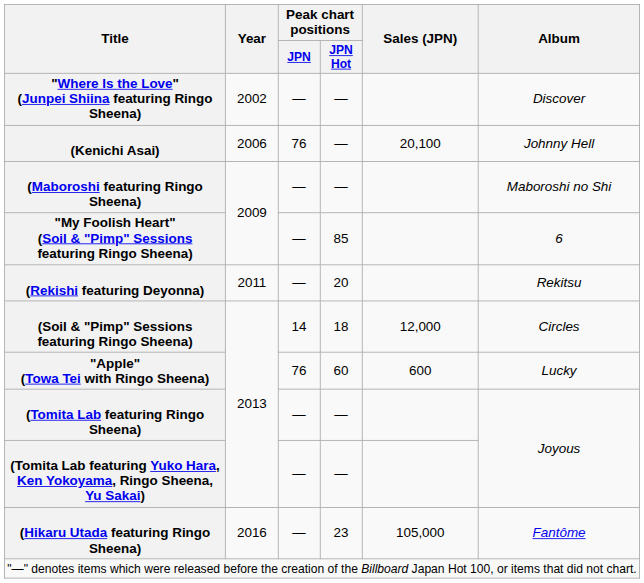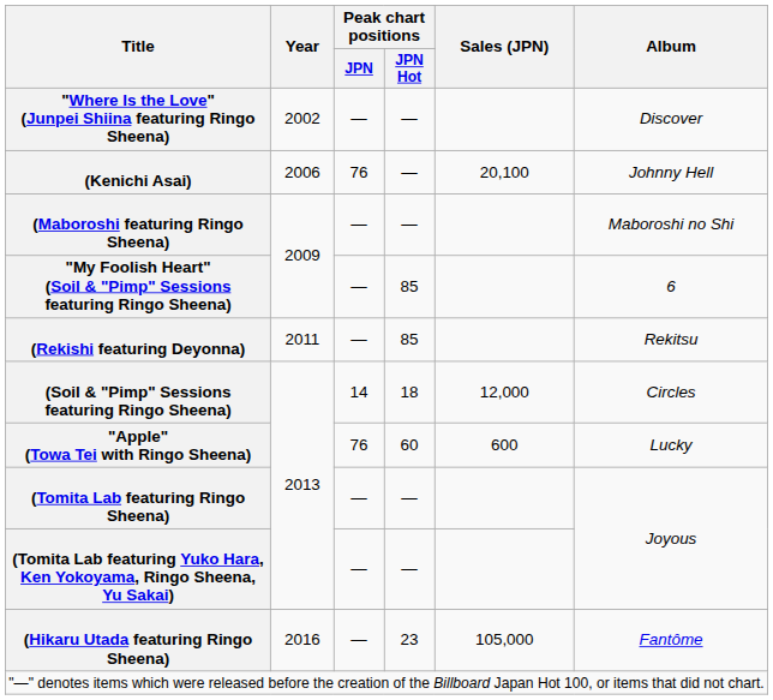 <table class="wikitable plainrowheaders" style="text-align:center;">
 <tr>
 <th scope="col" rowspan="2" style="width:16em;">Title</th>
 <th scope="col" rowspan="2">Year</th>
 <th scope="col" colspan="2">Peak chart positions</th>
 <th scope="col" rowspan="2">Sales (JPN)</th>
 <th scope="col" rowspan="2">Album</th>
 </tr>
 <tr>
 <th scope="col" style="width:3em;font-size:90%;"><a href='#'>JPN</a><br></th>
 <th scope="col" style="width:3em;font-size:90%;"><a href='#'>JPN Hot</a><br></th>
 </tr>
 <tr>
 <th scope="row">"<a href='#'>Where Is the Love</a>"<br><span>(<a href='#'>Junpei Shiina</a> featuring Ringo Sheena)</span></th>
 <td>2002</td>
 <td>—</td>
 <td>—</td>
 <td></td>
 <td><em>Discover</em></td>
 </tr>
 <tr>
 <th scope="row"><br><span>(Kenichi Asai)</span></th>
 <td>2006</td>
 <td>76</td>
 <td>—</td>
 <td>20,100</td>
 <td><em>Johnny Hell</em></td>
 </tr>
 <tr>
 <th scope="row"><br><span>(<a href='#'>Maboroshi</a> featuring Ringo Sheena)</span></th>
 <td rowspan="2">2009</td>
 <td>—</td>
 <td>—</td>
 <td></td>
 <td><em>Maboroshi no Shi</em></td>
 </tr>
 <tr>
 <th scope="row">"My Foolish Heart"<br><span>(<a href='#'>Soil & "Pimp" Sessions</a> featuring Ringo Sheena)</span></th>
 <td>—</td>
 <td>85</td>
 <td></td>
 <td><em>6</em></td>
 </tr>
 <tr>
 <th scope="row"><br><span>(<a href='#'>Rekishi</a> featuring Deyonna)</span></th>
 <td>2011</td>
 <td>—</td>
-<td>20</td>
+<td>85</td>
 <td></td>
 <td><em>Rekitsu</em></td>
 </tr>
 <tr>
 <th scope="row"><br><span>(Soil & "Pimp" Sessions featuring Ringo Sheena)</span></th>
 <td rowspan="4">2013</td>
 <td>14</td>
 <td>18</td>
 <td>12,000</td>
 <td><em>Circles</em></td>
 </tr>
 <tr>
 <th scope="row">"Apple"<br><span>(<a href='#'>Towa Tei</a> with Ringo Sheena)</span></th>
 <td>76</td>
 <td>60</td>
 <td>600</td>
 <td><em>Lucky</em></td>
 </tr>
 <tr>
 <th scope="row"><br><span>(<a href='#'>Tomita Lab</a> featuring Ringo Sheena)</span></th>
 <td>—</td>
 <td>—</td>
 <td></td>
 <td rowspan=2><em>Joyous</em></td>
 </tr>
 <tr>
 <th scope="row"><br><span>(Tomita Lab featuring <a href='#'>Yuko Hara</a>, <a href='#'>Ken Yokoyama</a>, Ringo Sheena, <a href='#'>Yu Sakai</a>)</span></th>
 <td>—</td>
 <td>—</td>
 <td></td>
 </tr>
 <tr>
 <th scope="row"><br><span>(<a href='#'>Hikaru Utada</a> featuring  Ringo Sheena)</span></th>
 <td>2016</td>
 <td>—</td>
 <td>23</td>
 <td>105,000</td>
 <td><em><a href='#'>Fantôme</a></em></td>
 </tr>
 <tr>
 <td colspan="12" align="center" style="font-size:90%;">"—" denotes items which were released before the creation of the <em>Billboard</em> Japan Hot 100, or items that did not chart.</td>
 </tr>
 </table>
